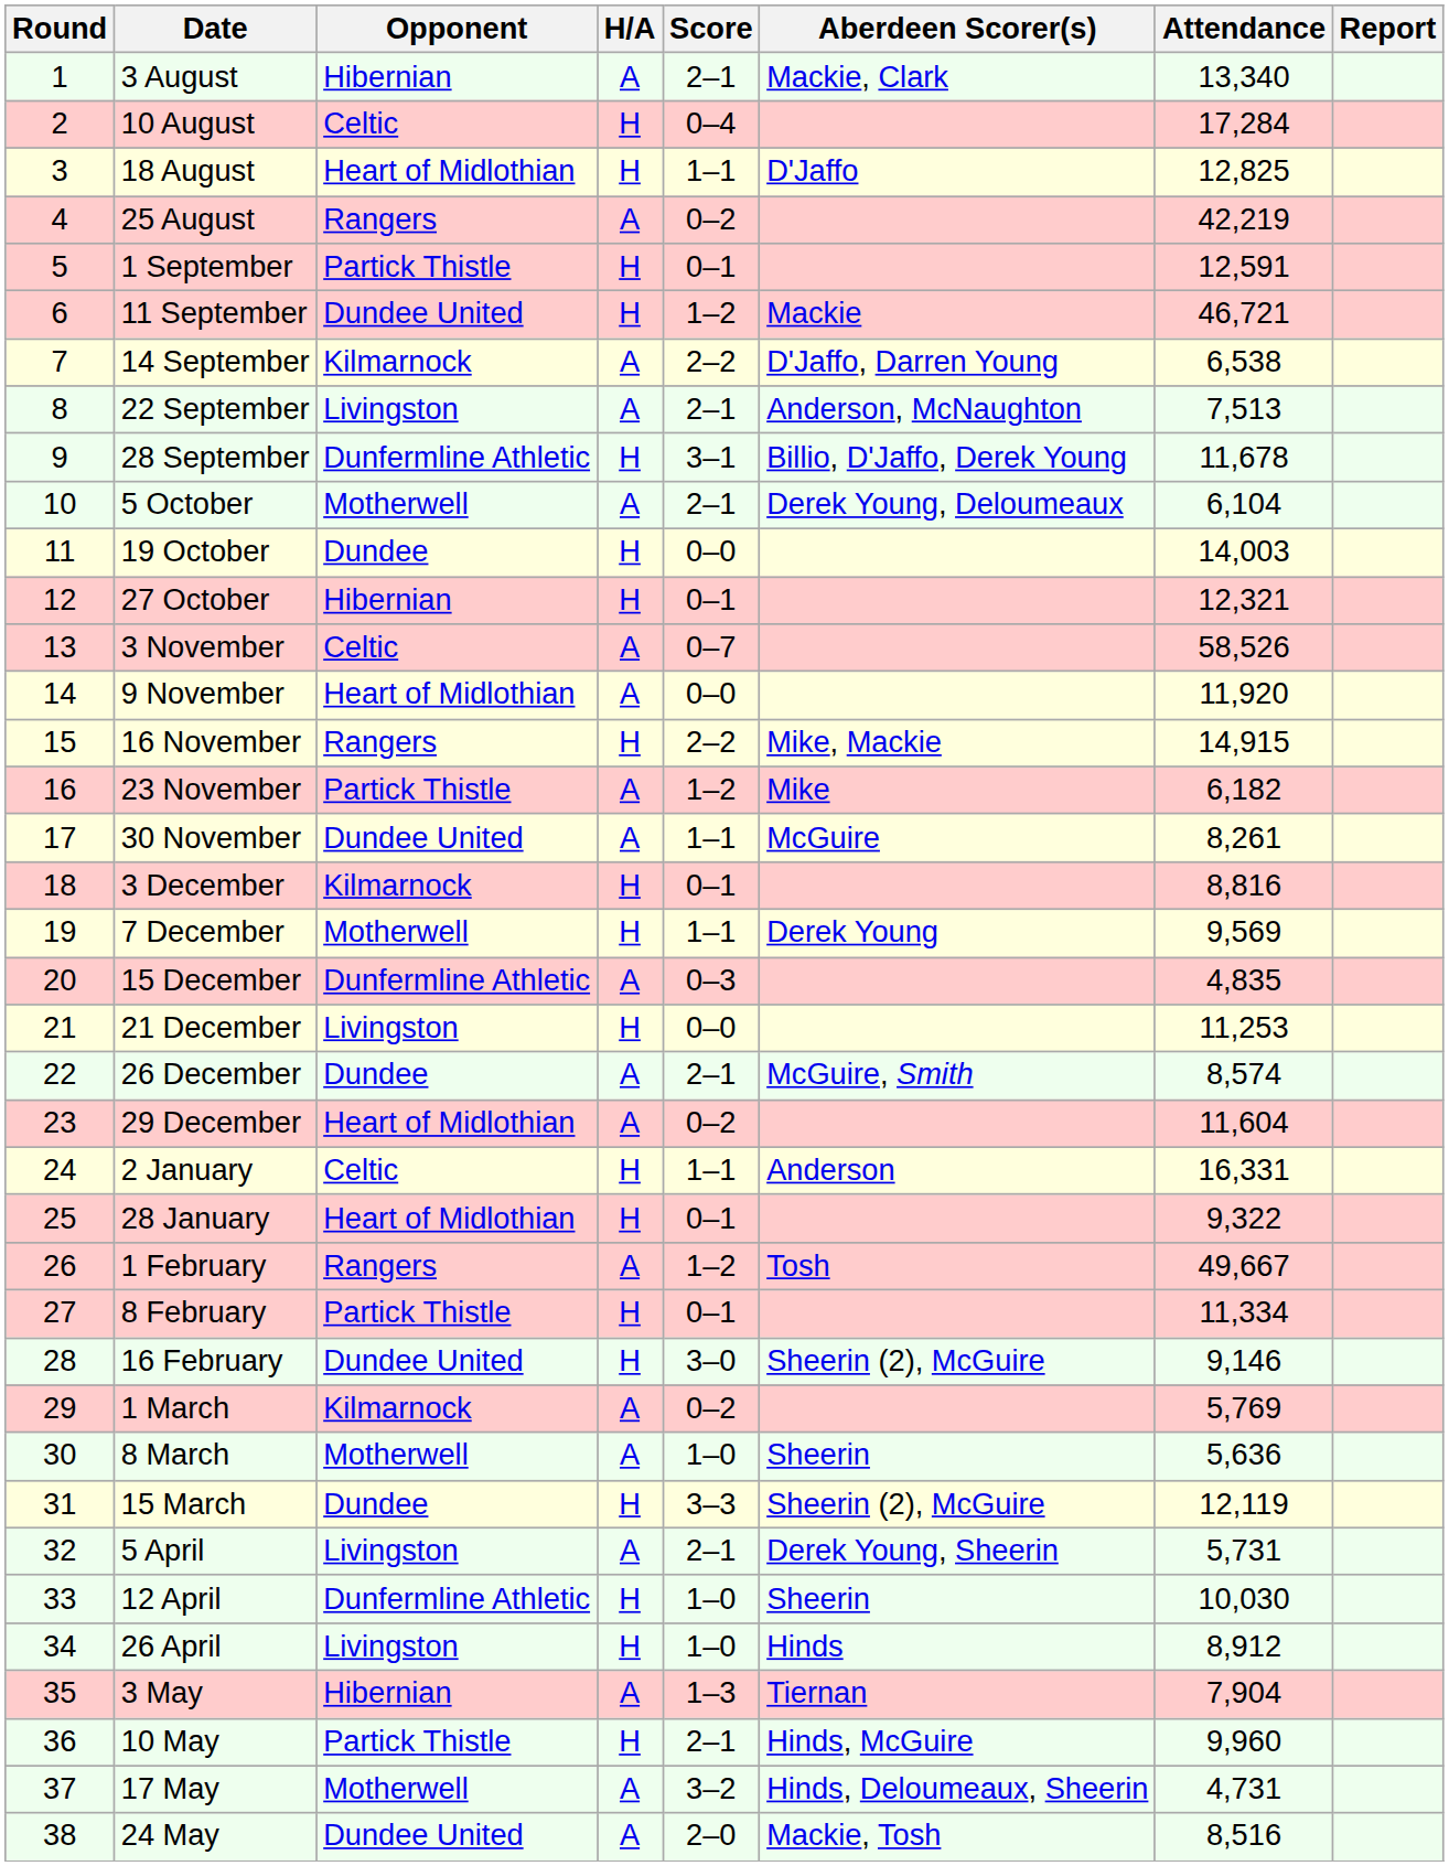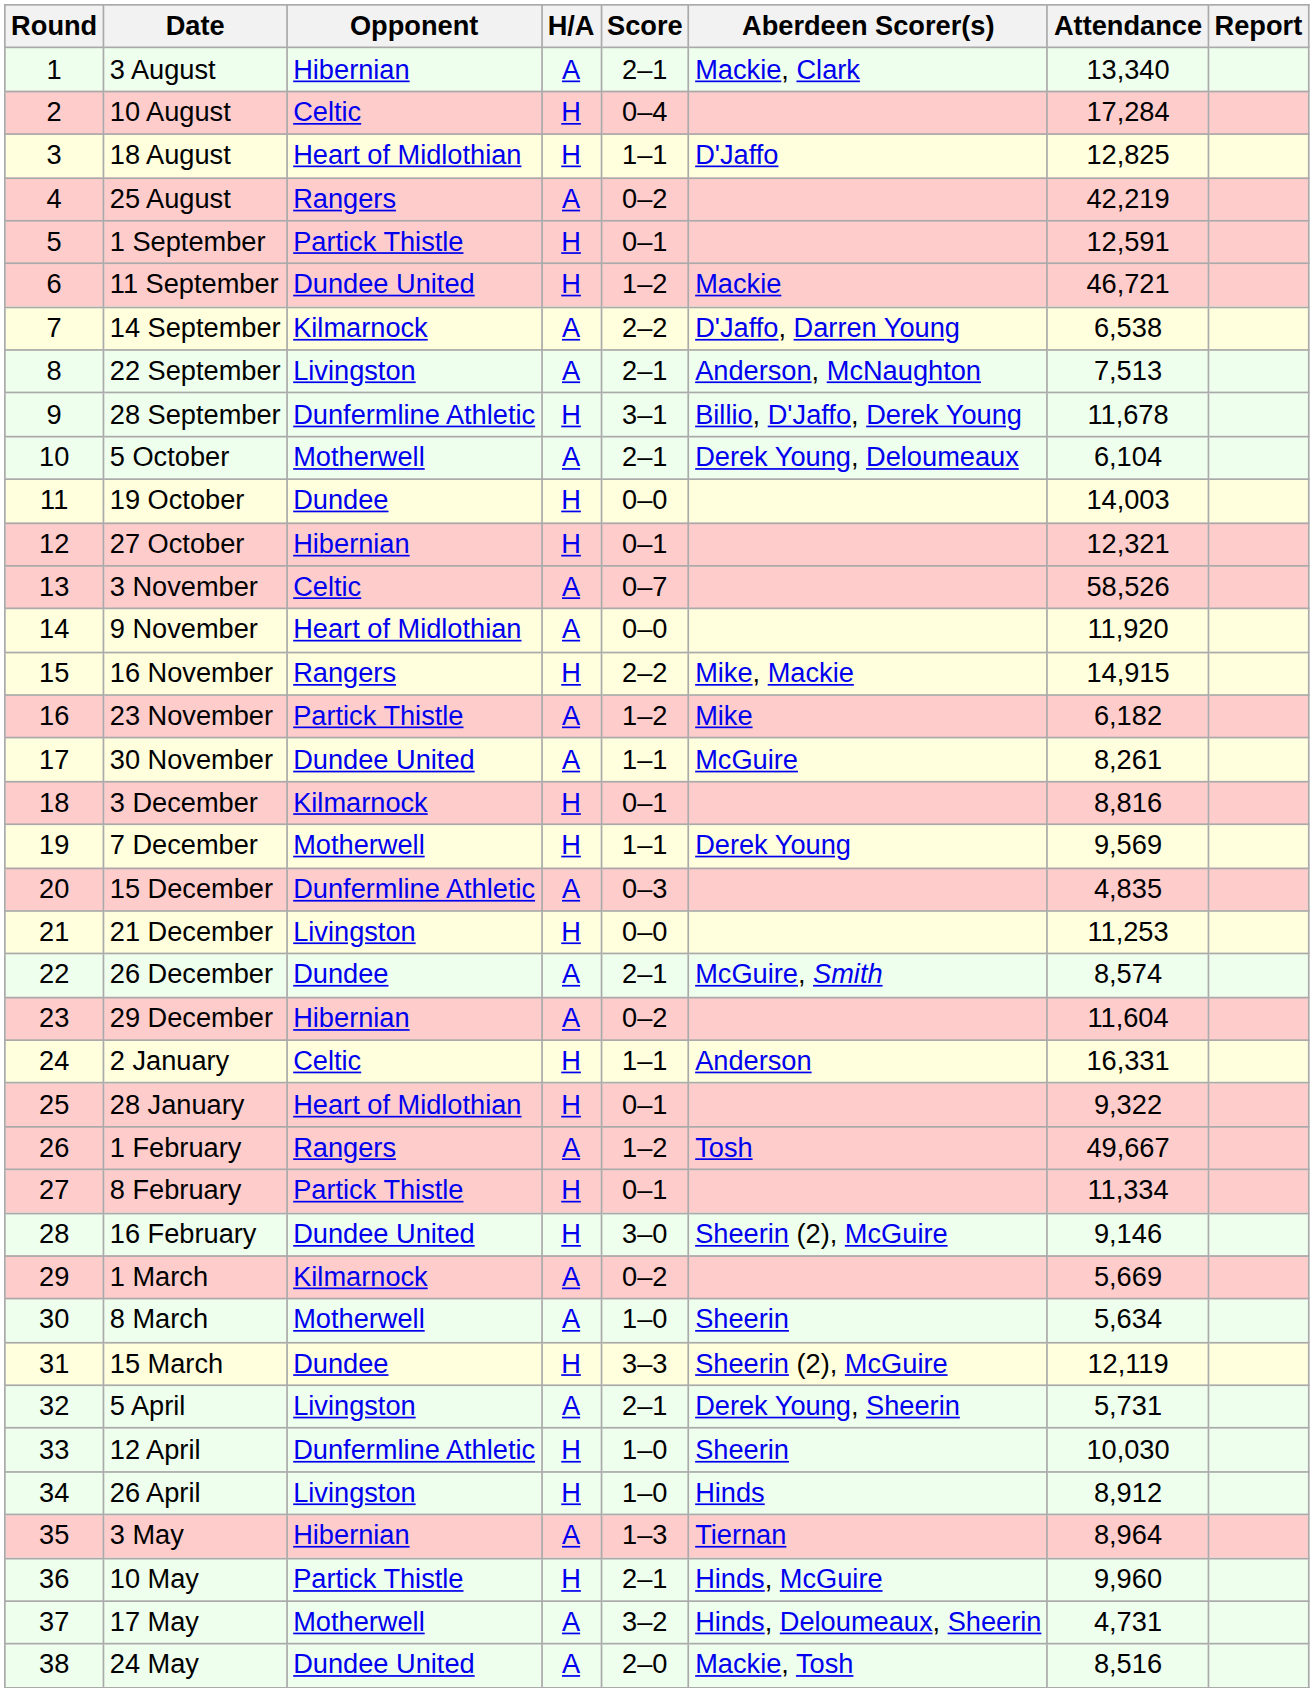 <table class="wikitable" style="text-align:center">
 <tr>
 <th>Round</th>
 <th>Date</th>
 <th>Opponent</th>
 <th>H/A</th>
 <th>Score</th>
 <th>Aberdeen Scorer(s)</th>
 <th>Attendance</th>
 <th>Report</th>
 </tr>
 <tr bgcolor=#EEFFEE>
 <td>1</td>
 <td align=left>3 August</td>
 <td align=left><a href='#'>Hibernian</a></td>
 <td><a href='#'>A</a></td>
 <td>2–1</td>
 <td align=left><a href='#'>Mackie</a>, <a href='#'>Clark</a></td>
 <td>13,340</td>
 <td></td>
 </tr>
 <tr bgcolor=#FFCCCC>
 <td>2</td>
 <td align=left>10 August</td>
 <td align=left><a href='#'>Celtic</a></td>
 <td><a href='#'>H</a></td>
 <td>0–4</td>
 <td align=left></td>
 <td>17,284</td>
 <td></td>
 </tr>
 <tr bgcolor=#FFFFDD>
 <td>3</td>
 <td align=left>18 August</td>
 <td align=left><a href='#'>Heart of Midlothian</a></td>
 <td><a href='#'>H</a></td>
 <td>1–1</td>
 <td align=left><a href='#'>D'Jaffo</a></td>
 <td>12,825</td>
 <td></td>
 </tr>
 <tr bgcolor=#FFCCCC>
 <td>4</td>
 <td align=left>25 August</td>
 <td align=left><a href='#'>Rangers</a></td>
 <td><a href='#'>A</a></td>
 <td>0–2</td>
 <td align=left></td>
 <td>42,219</td>
 <td></td>
 </tr>
 <tr bgcolor=#FFCCCC>
 <td>5</td>
 <td align=left>1 September</td>
 <td align=left><a href='#'>Partick Thistle</a></td>
 <td><a href='#'>H</a></td>
 <td>0–1</td>
 <td align=left></td>
 <td>12,591</td>
 <td></td>
 </tr>
 <tr bgcolor=#FFCCCC>
 <td>6</td>
 <td align=left>11 September</td>
 <td align=left><a href='#'>Dundee United</a></td>
 <td><a href='#'>H</a></td>
 <td>1–2</td>
 <td align=left><a href='#'>Mackie</a></td>
 <td>46,721</td>
 <td></td>
 </tr>
 <tr bgcolor=#FFFFDD>
 <td>7</td>
 <td align=left>14 September</td>
 <td align=left><a href='#'>Kilmarnock</a></td>
 <td><a href='#'>A</a></td>
 <td>2–2</td>
 <td align=left><a href='#'>D'Jaffo</a>, <a href='#'>Darren Young</a></td>
 <td>6,538</td>
 <td></td>
 </tr>
 <tr bgcolor=#EEFFEE>
 <td>8</td>
 <td align=left>22 September</td>
 <td align=left><a href='#'>Livingston</a></td>
 <td><a href='#'>A</a></td>
 <td>2–1</td>
 <td align=left><a href='#'>Anderson</a>, <a href='#'>McNaughton</a></td>
 <td>7,513</td>
 <td></td>
 </tr>
 <tr bgcolor=#EEFFEE>
 <td>9</td>
 <td align=left>28 September</td>
 <td align=left><a href='#'>Dunfermline Athletic</a></td>
 <td><a href='#'>H</a></td>
 <td>3–1</td>
 <td align=left><a href='#'>Billio</a>, <a href='#'>D'Jaffo</a>, <a href='#'>Derek Young</a></td>
 <td>11,678</td>
 <td></td>
 </tr>
 <tr bgcolor=#EEFFEE>
 <td>10</td>
 <td align=left>5 October</td>
 <td align=left><a href='#'>Motherwell</a></td>
 <td><a href='#'>A</a></td>
 <td>2–1</td>
 <td align=left><a href='#'>Derek Young</a>, <a href='#'>Deloumeaux</a></td>
 <td>6,104</td>
 <td></td>
 </tr>
 <tr bgcolor=#FFFFDD>
 <td>11</td>
 <td align=left>19 October</td>
 <td align=left><a href='#'>Dundee</a></td>
 <td><a href='#'>H</a></td>
 <td>0–0</td>
 <td align=left></td>
 <td>14,003</td>
 <td></td>
 </tr>
 <tr bgcolor=#FFCCCC>
 <td>12</td>
 <td align=left>27 October</td>
 <td align=left><a href='#'>Hibernian</a></td>
 <td><a href='#'>H</a></td>
 <td>0–1</td>
 <td align=left></td>
 <td>12,321</td>
 <td></td>
 </tr>
 <tr bgcolor=#FFCCCC>
 <td>13</td>
 <td align=left>3 November</td>
 <td align=left><a href='#'>Celtic</a></td>
 <td><a href='#'>A</a></td>
 <td>0–7</td>
 <td align=left></td>
 <td>58,526</td>
 <td></td>
 </tr>
 <tr bgcolor=#FFFFDD>
 <td>14</td>
 <td align=left>9 November</td>
 <td align=left><a href='#'>Heart of Midlothian</a></td>
 <td><a href='#'>A</a></td>
 <td>0–0</td>
 <td align=left></td>
 <td>11,920</td>
 <td></td>
 </tr>
 <tr bgcolor=#FFFFDD>
 <td>15</td>
 <td align=left>16 November</td>
 <td align=left><a href='#'>Rangers</a></td>
 <td><a href='#'>H</a></td>
 <td>2–2</td>
 <td align=left><a href='#'>Mike</a>, <a href='#'>Mackie</a></td>
 <td>14,915</td>
 <td></td>
 </tr>
 <tr bgcolor=#FFCCCC>
 <td>16</td>
 <td align=left>23 November</td>
 <td align=left><a href='#'>Partick Thistle</a></td>
 <td><a href='#'>A</a></td>
 <td>1–2</td>
 <td align=left><a href='#'>Mike</a></td>
 <td>6,182</td>
 <td></td>
 </tr>
 <tr bgcolor=#FFFFDD>
 <td>17</td>
 <td align=left>30 November</td>
 <td align=left><a href='#'>Dundee United</a></td>
 <td><a href='#'>A</a></td>
 <td>1–1</td>
 <td align=left><a href='#'>McGuire</a></td>
 <td>8,261</td>
 <td></td>
 </tr>
 <tr bgcolor=#FFCCCC>
 <td>18</td>
 <td align=left>3 December</td>
 <td align=left><a href='#'>Kilmarnock</a></td>
 <td><a href='#'>H</a></td>
 <td>0–1</td>
 <td align=left></td>
 <td>8,816</td>
 <td></td>
 </tr>
 <tr bgcolor=#FFFFDD>
 <td>19</td>
 <td align=left>7 December</td>
 <td align=left><a href='#'>Motherwell</a></td>
 <td><a href='#'>H</a></td>
 <td>1–1</td>
 <td align=left><a href='#'>Derek Young</a></td>
 <td>9,569</td>
 <td></td>
 </tr>
 <tr bgcolor=#FFCCCC>
 <td>20</td>
 <td align=left>15 December</td>
 <td align=left><a href='#'>Dunfermline Athletic</a></td>
 <td><a href='#'>A</a></td>
 <td>0–3</td>
 <td align=left></td>
 <td>4,835</td>
 <td></td>
 </tr>
 <tr bgcolor=#FFFFDD>
 <td>21</td>
 <td align=left>21 December</td>
 <td align=left><a href='#'>Livingston</a></td>
 <td><a href='#'>H</a></td>
 <td>0–0</td>
 <td align=left></td>
 <td>11,253</td>
 <td></td>
 </tr>
 <tr bgcolor=#EEFFEE>
 <td>22</td>
 <td align=left>26 December</td>
 <td align=left><a href='#'>Dundee</a></td>
 <td><a href='#'>A</a></td>
 <td>2–1</td>
 <td align=left><a href='#'>McGuire</a>, <em><a href='#'>Smith</a></em></td>
 <td>8,574</td>
 <td></td>
 </tr>
 <tr bgcolor=#FFCCCC>
 <td>23</td>
 <td align=left>29 December</td>
-<td align=left><a href='#'>Heart of Midlothian</a></td>
+<td align=left><a href='#'>Hibernian</a></td>
 <td><a href='#'>A</a></td>
 <td>0–2</td>
 <td align=left></td>
 <td>11,604</td>
 <td></td>
 </tr>
 <tr bgcolor=#FFFFDD>
 <td>24</td>
 <td align=left>2 January</td>
 <td align=left><a href='#'>Celtic</a></td>
 <td><a href='#'>H</a></td>
 <td>1–1</td>
 <td align=left><a href='#'>Anderson</a></td>
 <td>16,331</td>
 <td></td>
 </tr>
 <tr bgcolor=#FFCCCC>
 <td>25</td>
 <td align=left>28 January</td>
 <td align=left><a href='#'>Heart of Midlothian</a></td>
 <td><a href='#'>H</a></td>
 <td>0–1</td>
 <td align=left></td>
 <td>9,322</td>
 <td></td>
 </tr>
 <tr bgcolor=#FFCCCC>
 <td>26</td>
 <td align=left>1 February</td>
 <td align=left><a href='#'>Rangers</a></td>
 <td><a href='#'>A</a></td>
 <td>1–2</td>
 <td align=left><a href='#'>Tosh</a></td>
 <td>49,667</td>
 <td></td>
 </tr>
 <tr bgcolor=#FFCCCC>
 <td>27</td>
 <td align=left>8 February</td>
 <td align=left><a href='#'>Partick Thistle</a></td>
 <td><a href='#'>H</a></td>
 <td>0–1</td>
 <td align=left></td>
 <td>11,334</td>
 <td></td>
 </tr>
 <tr bgcolor=#EEFFEE>
 <td>28</td>
 <td align=left>16 February</td>
 <td align=left><a href='#'>Dundee United</a></td>
 <td><a href='#'>H</a></td>
 <td>3–0</td>
 <td align=left><a href='#'>Sheerin</a> (2), <a href='#'>McGuire</a></td>
 <td>9,146</td>
 <td></td>
 </tr>
 <tr bgcolor=#FFCCCC>
 <td>29</td>
 <td align=left>1 March</td>
 <td align=left><a href='#'>Kilmarnock</a></td>
 <td><a href='#'>A</a></td>
 <td>0–2</td>
 <td align=left></td>
-<td>5,769</td>
+<td>5,669</td>
 <td></td>
 </tr>
 <tr bgcolor=#EEFFEE>
 <td>30</td>
 <td align=left>8 March</td>
 <td align=left><a href='#'>Motherwell</a></td>
 <td><a href='#'>A</a></td>
 <td>1–0</td>
 <td align=left><a href='#'>Sheerin</a></td>
-<td>5,636</td>
+<td>5,634</td>
 <td></td>
 </tr>
 <tr bgcolor=#FFFFDD>
 <td>31</td>
 <td align=left>15 March</td>
 <td align=left><a href='#'>Dundee</a></td>
 <td><a href='#'>H</a></td>
 <td>3–3</td>
 <td align=left><a href='#'>Sheerin</a> (2), <a href='#'>McGuire</a></td>
 <td>12,119</td>
 <td></td>
 </tr>
 <tr bgcolor=#EEFFEE>
 <td>32</td>
 <td align=left>5 April</td>
 <td align=left><a href='#'>Livingston</a></td>
 <td><a href='#'>A</a></td>
 <td>2–1</td>
 <td align=left><a href='#'>Derek Young</a>, <a href='#'>Sheerin</a></td>
 <td>5,731</td>
 <td></td>
 </tr>
 <tr bgcolor=#EEFFEE>
 <td>33</td>
 <td align=left>12 April</td>
 <td align=left><a href='#'>Dunfermline Athletic</a></td>
 <td><a href='#'>H</a></td>
 <td>1–0</td>
 <td align=left><a href='#'>Sheerin</a></td>
 <td>10,030</td>
 <td></td>
 </tr>
 <tr bgcolor=#EEFFEE>
 <td>34</td>
 <td align=left>26 April</td>
 <td align=left><a href='#'>Livingston</a></td>
 <td><a href='#'>H</a></td>
 <td>1–0</td>
 <td align=left><a href='#'>Hinds</a></td>
 <td>8,912</td>
 <td></td>
 </tr>
 <tr bgcolor=#FFCCCC>
 <td>35</td>
 <td align=left>3 May</td>
 <td align=left><a href='#'>Hibernian</a></td>
 <td><a href='#'>A</a></td>
 <td>1–3</td>
 <td align=left><a href='#'>Tiernan</a></td>
-<td>7,904</td>
+<td>8,964</td>
 <td></td>
 </tr>
 <tr bgcolor=#EEFFEE>
 <td>36</td>
 <td align=left>10 May</td>
 <td align=left><a href='#'>Partick Thistle</a></td>
 <td><a href='#'>H</a></td>
 <td>2–1</td>
 <td align=left><a href='#'>Hinds</a>, <a href='#'>McGuire</a></td>
 <td>9,960</td>
 <td></td>
 </tr>
 <tr bgcolor=#EEFFEE>
 <td>37</td>
 <td align=left>17 May</td>
 <td align=left><a href='#'>Motherwell</a></td>
 <td><a href='#'>A</a></td>
 <td>3–2</td>
 <td align=left><a href='#'>Hinds</a>, <a href='#'>Deloumeaux</a>, <a href='#'>Sheerin</a></td>
 <td>4,731</td>
 <td></td>
 </tr>
 <tr bgcolor=#EEFFEE>
 <td>38</td>
 <td align=left>24 May</td>
 <td align=left><a href='#'>Dundee United</a></td>
 <td><a href='#'>A</a></td>
 <td>2–0</td>
 <td align=left><a href='#'>Mackie</a>, <a href='#'>Tosh</a></td>
 <td>8,516</td>
 <td></td>
 </tr>
 <tr>
 </tr>
 </table>
